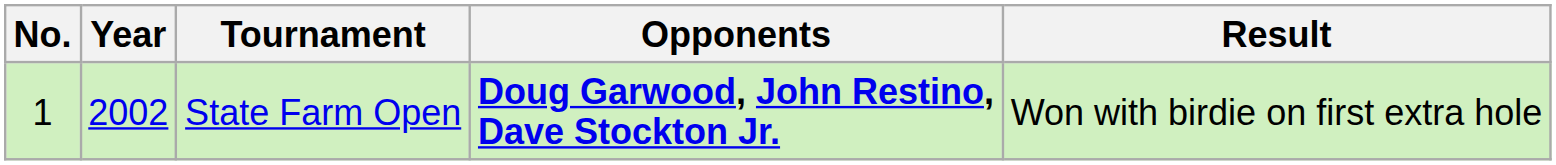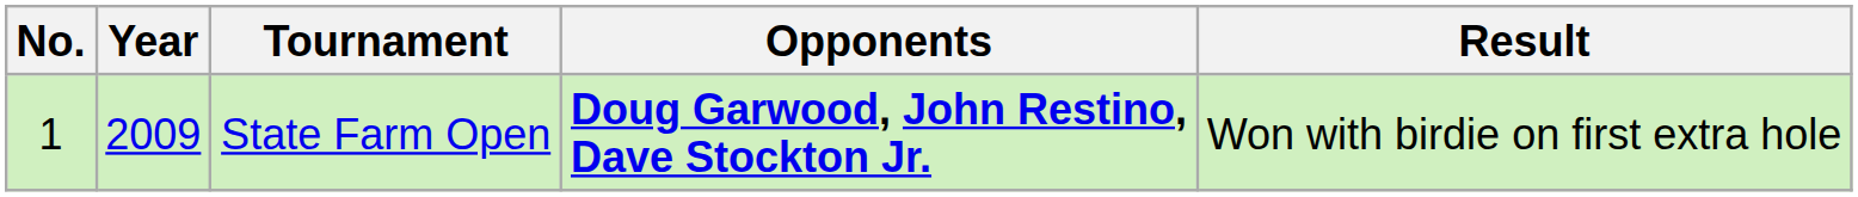 <table class="wikitable" style="font-size:95%;">
 <tr>
 <th>No.</th>
 <th>Year</th>
 <th>Tournament</th>
 <th>Opponents</th>
 <th>Result</th>
 </tr>
 <tr style="background:#D0F0C0;">
 <td align=center>1</td>
-<td><a href='#'>2002</a></td>
+<td><a href='#'>2009</a></td>
 <td><a href='#'>State Farm Open</a></td>
 <td><strong> <a href='#'>Doug Garwood</a>,  <a href='#'>John Restino</a>,<br> <a href='#'>Dave Stockton Jr.</a></strong></td>
 <td>Won with birdie on first extra hole</td>
 </tr>
 </table>
